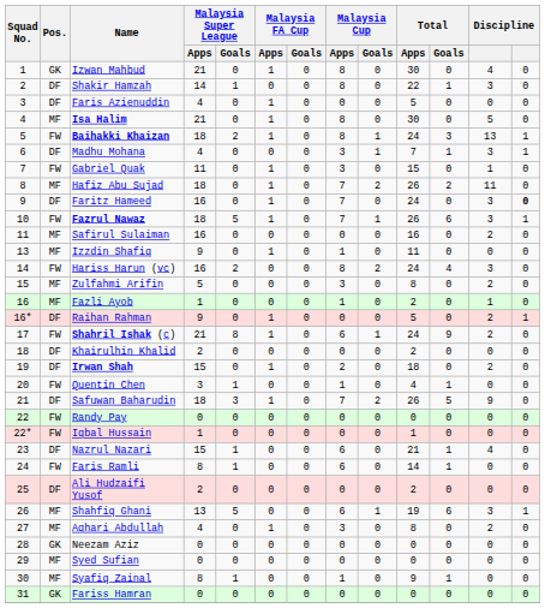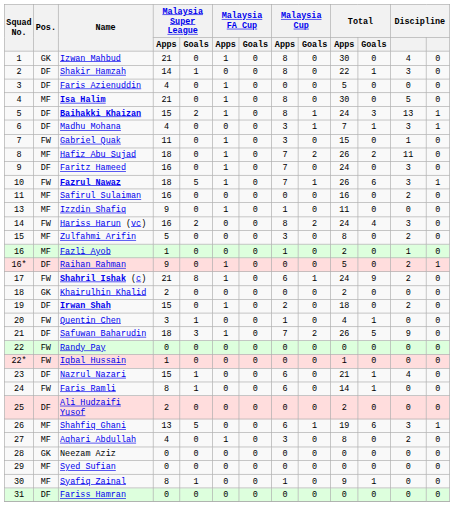 <table class="wikitable sortable" style="text-align:center">
 <tr>
 <th rowspan="2">Squad<br>No.</th>
 <th rowspan="2" width="30">Pos.</th>
 <th rowspan="2" width="140">Name</th>
 <th colspan="2" width="85"><a href='#'>Malaysia Super League</a></th>
 <th colspan="2" width="85"><a href='#'>Malaysia FA Cup</a></th>
 <th colspan="2" width="85"><a href='#'>Malaysia Cup</a></th>
 <th colspan="2" width="85">Total</th>
 <th colspan="2" width="85">Discipline</th>
 </tr>
 <tr>
 <th>Apps</th>
 <th>Goals</th>
 <th>Apps</th>
 <th>Goals</th>
 <th>Apps</th>
 <th>Goals</th>
 <th>Apps</th>
 <th>Goals</th>
 <th></th>
 <th></th>
 </tr>
 <tr>
 <td>1</td>
 <td>GK</td>
 <td align="left"><a href='#'>Izwan Mahbud</a></td>
 <td>21</td>
 <td>0</td>
 <td>1</td>
 <td>0</td>
 <td>8</td>
 <td>0</td>
 <td>30</td>
 <td>0</td>
 <td>4</td>
 <td>0</td>
 </tr>
 <tr>
 <td>2</td>
 <td>DF</td>
 <td align="left"><a href='#'>Shakir Hamzah</a></td>
 <td>14</td>
 <td>1</td>
 <td>0</td>
 <td>0</td>
 <td>8</td>
 <td>0</td>
 <td>22</td>
 <td>1</td>
 <td>3</td>
 <td>0</td>
 </tr>
 <tr>
 <td>3</td>
 <td>DF</td>
 <td align="left"><a href='#'>Faris Azienuddin</a></td>
 <td>4</td>
 <td>0</td>
 <td>1</td>
 <td>0</td>
 <td>0</td>
 <td>0</td>
 <td>5</td>
 <td>0</td>
 <td>0</td>
 <td>0</td>
 </tr>
 <tr>
 <td>4</td>
 <td>MF</td>
 <td align="left"><strong><a href='#'>Isa Halim</a></strong></td>
 <td>21</td>
 <td>0</td>
 <td>1</td>
 <td>0</td>
 <td>8</td>
 <td>0</td>
 <td>30</td>
 <td>0</td>
 <td>5</td>
 <td>0</td>
 </tr>
 <tr>
 <td>5</td>
-<td>FW</td>
+<td>DF</td>
 <td align="left"><strong><a href='#'>Baihakki Khaizan</a></strong></td>
-<td>18</td>
+<td>15</td>
 <td>2</td>
 <td>1</td>
 <td>0</td>
 <td>8</td>
 <td>1</td>
 <td>24</td>
 <td>3</td>
 <td>13</td>
 <td>1</td>
 </tr>
 <tr>
 <td>6</td>
 <td>DF</td>
 <td align="left"><a href='#'>Madhu Mohana</a></td>
 <td>4</td>
 <td>0</td>
 <td>0</td>
 <td>0</td>
 <td>3</td>
 <td>1</td>
 <td>7</td>
 <td>1</td>
 <td>3</td>
 <td>1</td>
 </tr>
 <tr>
 <td>7</td>
 <td>FW</td>
 <td align="left"><a href='#'>Gabriel Quak</a></td>
 <td>11</td>
 <td>0</td>
 <td>1</td>
 <td>0</td>
 <td>3</td>
 <td>0</td>
 <td>15</td>
 <td>0</td>
 <td>1</td>
 <td>0</td>
 </tr>
 <tr>
 <td>8</td>
 <td>MF</td>
 <td align="left"><a href='#'>Hafiz Abu Sujad</a></td>
 <td>18</td>
 <td>0</td>
 <td>1</td>
 <td>0</td>
 <td>7</td>
 <td>2</td>
 <td>26</td>
 <td>2</td>
 <td>11</td>
 <td>0</td>
 </tr>
 <tr>
 <td>9</td>
 <td>DF</td>
 <td align="left"><a href='#'>Faritz Hameed</a></td>
 <td>16</td>
 <td>0</td>
 <td>1</td>
 <td>0</td>
 <td>7</td>
 <td>0</td>
 <td>24</td>
 <td>0</td>
 <td>3</td>
-<td><strong>0</strong></td>
+<td>0</td>
 </tr>
 <tr>
 <td>10</td>
 <td>FW</td>
 <td align="left"><strong><a href='#'>Fazrul Nawaz</a></strong></td>
 <td>18</td>
 <td>5</td>
 <td>1</td>
 <td>0</td>
 <td>7</td>
 <td>1</td>
 <td>26</td>
 <td>6</td>
 <td>3</td>
 <td>1</td>
 </tr>
 <tr>
 <td>11</td>
 <td>MF</td>
 <td align="left"><a href='#'>Safirul Sulaiman</a></td>
 <td>16</td>
 <td>0</td>
 <td>0</td>
 <td>0</td>
 <td>0</td>
 <td>0</td>
 <td>16</td>
 <td>0</td>
 <td>2</td>
 <td>0</td>
 </tr>
 <tr>
 <td>13</td>
 <td>MF</td>
 <td align="left"><a href='#'>Izzdin Shafiq</a></td>
 <td>9</td>
 <td>0</td>
 <td>1</td>
 <td>0</td>
 <td>1</td>
 <td>0</td>
 <td>11</td>
 <td>0</td>
 <td>0</td>
 <td>0</td>
 </tr>
 <tr>
 <td>14</td>
 <td>FW</td>
 <td align="left"><a href='#'>Hariss Harun</a> (<a href='#'>vc</a>)</td>
 <td>16</td>
 <td>2</td>
 <td>0</td>
 <td>0</td>
 <td>8</td>
 <td>2</td>
 <td>24</td>
 <td>4</td>
 <td>3</td>
 <td>0</td>
 </tr>
 <tr>
 <td>15</td>
 <td>MF</td>
 <td align="left"><a href='#'>Zulfahmi Arifin</a></td>
 <td>5</td>
 <td>0</td>
 <td>0</td>
 <td>0</td>
 <td>3</td>
 <td>0</td>
 <td>8</td>
 <td>0</td>
 <td>2</td>
 <td>0</td>
 </tr>
 <tr style="background:#ddffdd;">
 <td>16</td>
 <td>MF</td>
 <td align="left"><a href='#'>Fazli Ayob</a></td>
 <td>1</td>
 <td>0</td>
 <td>0</td>
 <td>0</td>
 <td>1</td>
 <td>0</td>
 <td>2</td>
 <td>0</td>
 <td>1</td>
 <td>0</td>
 </tr>
 <tr style="background:#ffdddd;">
 <td>16*</td>
 <td>DF</td>
 <td align="left"><a href='#'>Raihan Rahman</a></td>
 <td>9</td>
 <td>0</td>
 <td>1</td>
 <td>0</td>
 <td>0</td>
 <td>0</td>
 <td>5</td>
 <td>0</td>
 <td>2</td>
 <td>1</td>
 </tr>
 <tr>
 <td>17</td>
 <td>FW</td>
 <td align="left"><strong><a href='#'>Shahril Ishak</a></strong> (<a href='#'>c</a>)</td>
 <td>21</td>
 <td>8</td>
 <td>1</td>
 <td>0</td>
 <td>6</td>
 <td>1</td>
 <td>24</td>
 <td>9</td>
 <td>2</td>
 <td>0</td>
 </tr>
 <tr>
 <td>18</td>
-<td>DF</td>
+<td>GK</td>
 <td align="left"><a href='#'>Khairulhin Khalid</a></td>
 <td>2</td>
 <td>0</td>
 <td>0</td>
 <td>0</td>
 <td>0</td>
 <td>0</td>
 <td>2</td>
 <td>0</td>
 <td>0</td>
 <td>0</td>
 </tr>
 <tr>
 <td>19</td>
 <td>DF</td>
 <td align="left"><strong><a href='#'>Irwan Shah</a></strong></td>
 <td>15</td>
 <td>0</td>
 <td>1</td>
 <td>0</td>
 <td>2</td>
 <td>0</td>
 <td>18</td>
 <td>0</td>
 <td>2</td>
 <td>0</td>
 </tr>
 <tr>
 <td>20</td>
 <td>FW</td>
 <td align="left"><a href='#'>Quentin Chen</a></td>
 <td>3</td>
 <td>1</td>
 <td>0</td>
 <td>0</td>
 <td>1</td>
 <td>0</td>
 <td>4</td>
 <td>1</td>
 <td>0</td>
 <td>0</td>
 </tr>
 <tr>
 <td>21</td>
 <td>DF</td>
 <td align="left"><a href='#'>Safuwan Baharudin</a></td>
 <td>18</td>
 <td>3</td>
 <td>1</td>
 <td>0</td>
 <td>7</td>
 <td>2</td>
 <td>26</td>
 <td>5</td>
 <td>9</td>
 <td>0</td>
 </tr>
 <tr style="background:#ddffdd;">
 <td>22</td>
 <td>FW</td>
 <td align="left"><a href='#'>Randy Pay</a></td>
 <td>0</td>
 <td>0</td>
 <td>0</td>
 <td>0</td>
 <td>0</td>
 <td>0</td>
 <td>0</td>
 <td>0</td>
 <td>0</td>
 <td>0</td>
 </tr>
 <tr style="background:#ffdddd;">
 <td>22*</td>
 <td>FW</td>
 <td align="left"><a href='#'>Iqbal Hussain</a></td>
 <td>1</td>
 <td>0</td>
 <td>0</td>
 <td>0</td>
 <td>0</td>
 <td>0</td>
 <td>1</td>
 <td>0</td>
 <td>0</td>
 <td>0</td>
 </tr>
 <tr>
 <td>23</td>
 <td>DF</td>
 <td align="left"><a href='#'>Nazrul Nazari</a></td>
 <td>15</td>
 <td>1</td>
 <td>0</td>
 <td>0</td>
 <td>6</td>
 <td>0</td>
 <td>21</td>
 <td>1</td>
 <td>4</td>
 <td>0</td>
 </tr>
 <tr>
 <td>24</td>
 <td>FW</td>
 <td align="left"><a href='#'>Faris Ramli</a></td>
 <td>8</td>
 <td>1</td>
 <td>0</td>
 <td>0</td>
 <td>6</td>
 <td>0</td>
 <td>14</td>
 <td>1</td>
 <td>0</td>
 <td>0</td>
 </tr>
 <tr style="background:#ffdddd;">
 <td>25</td>
 <td>DF</td>
 <td align="left"><a href='#'>Ali Hudzaifi Yusof</a></td>
 <td>2</td>
 <td>0</td>
 <td>0</td>
 <td>0</td>
 <td>0</td>
 <td>0</td>
 <td>2</td>
 <td>0</td>
 <td>0</td>
 <td>0</td>
 </tr>
 <tr>
 <td>26</td>
 <td>MF</td>
 <td align="left"><a href='#'>Shahfiq Ghani</a></td>
 <td>13</td>
 <td>5</td>
 <td>0</td>
 <td>0</td>
 <td>6</td>
 <td>1</td>
 <td>19</td>
 <td>6</td>
 <td>3</td>
 <td>1</td>
 </tr>
 <tr>
 <td>27</td>
 <td>MF</td>
 <td align="left"><a href='#'>Aqhari Abdullah</a></td>
 <td>4</td>
 <td>0</td>
 <td>1</td>
 <td>0</td>
 <td>3</td>
 <td>0</td>
 <td>8</td>
 <td>0</td>
 <td>2</td>
 <td>0</td>
 </tr>
 <tr>
 <td>28</td>
 <td>GK</td>
 <td align="left">Neezam Aziz</td>
 <td>0</td>
 <td>0</td>
 <td>0</td>
 <td>0</td>
 <td>0</td>
 <td>0</td>
 <td>0</td>
 <td>0</td>
 <td>0</td>
 <td>0</td>
 </tr>
 <tr>
 <td>29</td>
 <td>MF</td>
 <td align="left"><a href='#'>Syed Sufian</a></td>
 <td>0</td>
 <td>0</td>
 <td>0</td>
 <td>0</td>
 <td>0</td>
 <td>0</td>
 <td>0</td>
 <td>0</td>
 <td>0</td>
 <td>0</td>
 </tr>
 <tr>
 <td>30</td>
 <td>MF</td>
 <td align="left"><a href='#'>Syafiq Zainal</a></td>
 <td>8</td>
 <td>1</td>
 <td>0</td>
 <td>0</td>
 <td>1</td>
 <td>0</td>
 <td>9</td>
 <td>1</td>
 <td>0</td>
 <td>0</td>
 </tr>
 <tr style="background:#ddffdd;">
 <td>31</td>
-<td>GK</td>
+<td>DF</td>
 <td align="left"><a href='#'>Fariss Hamran</a></td>
 <td>0</td>
 <td>0</td>
 <td>0</td>
 <td>0</td>
 <td>0</td>
 <td>0</td>
 <td>0</td>
 <td>0</td>
 <td>0</td>
 <td>0</td>
 </tr>
 <tr>
 </tr>
 </table>
